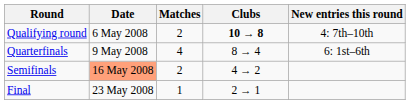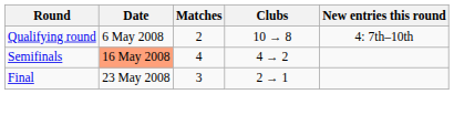 <table class="wikitable" style="font-size:90%;">
 <tr>
 <th>Round</th>
 <th>Date</th>
 <th>Matches</th>
 <th width=100>Clubs</th>
 <th>New entries this round</th>
 </tr>
 <tr>
 <td><a href='#'>Qualifying round</a></td>
 <td>6 May 2008</td>
 <td align=center>2</td>
-<td align=center><strong>10 → 8</strong></td>
+<td align=center>10 → 8</td>
 <td align=center>4: 7th–10th</td>
-</tr>
-<tr>
-<td><a href='#'>Quarterfinals</a></td>
-<td>9 May 2008</td>
-<td align=center>4</td>
-<td align=center>8 → 4</td>
-<td align=center>6: 1st–6th</td>
 </tr>
 <tr>
 <td><a href='#'>Semifinals</a></td>
 <td style="background: lightsalmon;">16 May 2008</td>
-<td align=center>2</td>
+<td align=center>4</td>
 <td align=center>4 → 2</td>
 <td></td>
 </tr>
 <tr>
 <td><a href='#'>Final</a></td>
 <td>23 May 2008</td>
-<td align=center>1</td>
+<td align=center>3</td>
 <td align=center>2 → 1</td>
 <td></td>
 </tr>
 </table>
